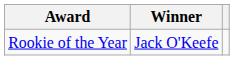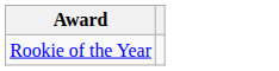 <table class="wikitable">
 <tr>
 <th>Award</th>
-<th>Winner</th>
 <th><br></th>
 </tr>
 <tr>
 <td><a href='#'>Rookie of the Year</a></td>
-<td> <a href='#'>Jack O'Keefe</a></td>
 <td></td>
 </tr>
 </table>
